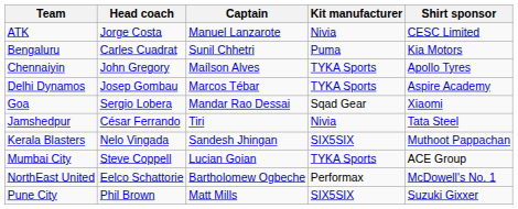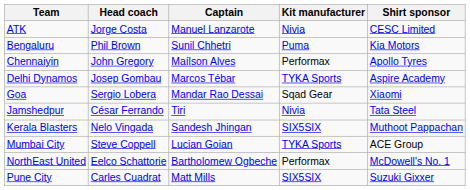 <table class="wikitable sortable" style="text-align: left; font-size:100%">
 <tr>
 <th>Team</th>
 <th>Head coach</th>
 <th>Captain</th>
 <th>Kit manufacturer</th>
 <th>Shirt sponsor</th>
 </tr>
 <tr>
 <td><a href='#'>ATK</a></td>
 <td> <a href='#'>Jorge Costa</a></td>
 <td> <a href='#'>Manuel Lanzarote</a></td>
 <td><a href='#'>Nivia</a></td>
 <td><a href='#'>CESC Limited</a></td>
 </tr>
 <tr>
 <td><a href='#'>Bengaluru</a></td>
-<td> <a href='#'>Carles Cuadrat</a></td>
+<td> <a href='#'>Phil Brown</a></td>
 <td> <a href='#'>Sunil Chhetri</a></td>
 <td><a href='#'>Puma</a></td>
 <td><a href='#'>Kia Motors</a></td>
 </tr>
 <tr>
 <td><a href='#'>Chennaiyin</a></td>
 <td> <a href='#'>John Gregory</a></td>
 <td> <a href='#'>Maílson Alves</a></td>
-<td><a href='#'>TYKA Sports</a></td>
+<td>Performax</td>
 <td><a href='#'>Apollo Tyres</a></td>
 </tr>
 <tr>
 <td><a href='#'>Delhi Dynamos</a></td>
 <td> <a href='#'>Josep Gombau</a></td>
 <td> <a href='#'>Marcos Tébar</a></td>
 <td><a href='#'>TYKA Sports</a></td>
 <td><a href='#'>Aspire Academy</a></td>
 </tr>
 <tr>
 <td><a href='#'>Goa</a></td>
 <td> <a href='#'>Sergio Lobera</a></td>
 <td> <a href='#'>Mandar Rao Dessai</a></td>
 <td>Sqad Gear</td>
 <td><a href='#'>Xiaomi</a></td>
 </tr>
 <tr>
 <td><a href='#'>Jamshedpur</a></td>
 <td> <a href='#'>César Ferrando</a></td>
 <td> <a href='#'>Tiri</a></td>
 <td><a href='#'>Nivia</a></td>
 <td><a href='#'>Tata Steel</a></td>
 </tr>
 <tr>
 <td><a href='#'>Kerala Blasters</a></td>
 <td> <a href='#'>Nelo Vingada</a></td>
 <td> <a href='#'>Sandesh Jhingan</a></td>
 <td><a href='#'>SIX5SIX</a></td>
 <td><a href='#'>Muthoot Pappachan</a></td>
 </tr>
 <tr>
 <td><a href='#'>Mumbai City</a></td>
 <td> <a href='#'>Steve Coppell</a></td>
 <td> <a href='#'>Lucian Goian</a></td>
 <td><a href='#'>TYKA Sports</a></td>
 <td>ACE Group</td>
 </tr>
 <tr>
 <td><a href='#'>NorthEast United</a></td>
 <td> <a href='#'>Eelco Schattorie</a></td>
 <td> <a href='#'>Bartholomew Ogbeche</a></td>
 <td>Performax</td>
 <td><a href='#'>McDowell's No. 1</a></td>
 </tr>
 <tr>
 <td><a href='#'>Pune City</a></td>
-<td> <a href='#'>Phil Brown</a></td>
+<td> <a href='#'>Carles Cuadrat</a></td>
 <td> <a href='#'>Matt Mills</a></td>
 <td><a href='#'>SIX5SIX</a></td>
 <td><a href='#'>Suzuki Gixxer</a></td>
 </tr>
 </table>
